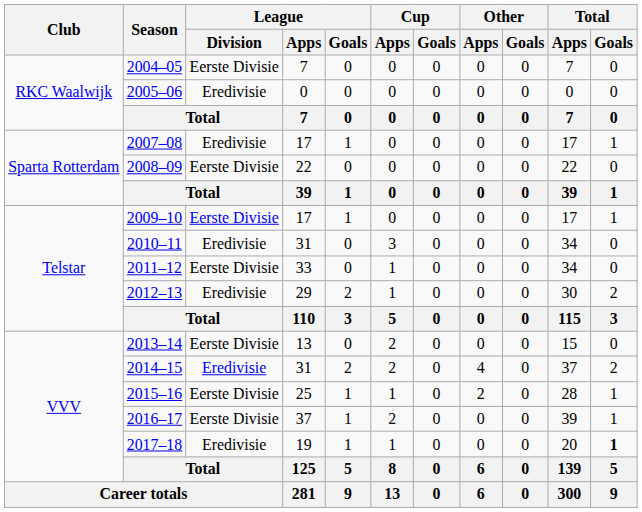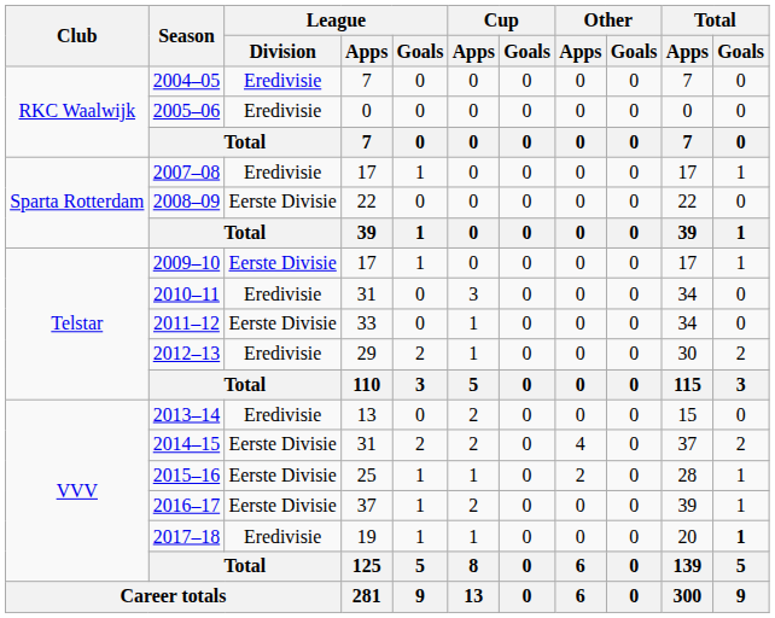 <table class="wikitable" style="text-align: center">
 <tr>
 <th rowspan="2">Club</th>
 <th rowspan="2">Season</th>
 <th colspan="3">League</th>
 <th colspan="2">Cup</th>
 <th colspan="2">Other</th>
 <th colspan="2">Total</th>
 </tr>
 <tr>
 <th>Division</th>
 <th>Apps</th>
 <th>Goals</th>
 <th>Apps</th>
 <th>Goals</th>
 <th>Apps</th>
 <th>Goals</th>
 <th>Apps</th>
 <th>Goals</th>
 </tr>
 <tr>
 <td rowspan="3"><a href='#'>RKC Waalwijk</a></td>
 <td><a href='#'>2004–05</a></td>
-<td>Eerste Divisie</td>
+<td><a href='#'>Eredivisie</a></td>
 <td>7</td>
 <td>0</td>
 <td>0</td>
 <td>0</td>
 <td>0</td>
 <td>0</td>
 <td>7</td>
 <td>0</td>
 </tr>
 <tr>
 <td><a href='#'>2005–06</a></td>
 <td>Eredivisie</td>
 <td>0</td>
 <td>0</td>
 <td>0</td>
 <td>0</td>
 <td>0</td>
 <td>0</td>
 <td>0</td>
 <td>0</td>
 </tr>
 <tr>
 <th colspan="2">Total</th>
 <th>7</th>
 <th>0</th>
 <th>0</th>
 <th>0</th>
 <th>0</th>
 <th>0</th>
 <th>7</th>
 <th>0</th>
 </tr>
 <tr>
 <td rowspan="3"><a href='#'>Sparta Rotterdam</a></td>
 <td><a href='#'>2007–08</a></td>
 <td>Eredivisie</td>
 <td>17</td>
 <td>1</td>
 <td>0</td>
 <td>0</td>
 <td>0</td>
 <td>0</td>
 <td>17</td>
 <td>1</td>
 </tr>
 <tr>
 <td><a href='#'>2008–09</a></td>
 <td>Eerste Divisie</td>
 <td>22</td>
 <td>0</td>
 <td>0</td>
 <td>0</td>
 <td>0</td>
 <td>0</td>
 <td>22</td>
 <td>0</td>
 </tr>
 <tr>
 <th colspan="2">Total</th>
 <th>39</th>
 <th>1</th>
 <th>0</th>
 <th>0</th>
 <th>0</th>
 <th>0</th>
 <th>39</th>
 <th>1</th>
 </tr>
 <tr>
 <td rowspan="5"><a href='#'>Telstar</a></td>
 <td><a href='#'>2009–10</a></td>
 <td><a href='#'>Eerste Divisie</a></td>
 <td>17</td>
 <td>1</td>
 <td>0</td>
 <td>0</td>
 <td>0</td>
 <td>0</td>
 <td>17</td>
 <td>1</td>
 </tr>
 <tr>
 <td><a href='#'>2010–11</a></td>
 <td>Eredivisie</td>
 <td>31</td>
 <td>0</td>
 <td>3</td>
 <td>0</td>
 <td>0</td>
 <td>0</td>
 <td>34</td>
 <td>0</td>
 </tr>
 <tr>
 <td><a href='#'>2011–12</a></td>
 <td>Eerste Divisie</td>
 <td>33</td>
 <td>0</td>
 <td>1</td>
 <td>0</td>
 <td>0</td>
 <td>0</td>
 <td>34</td>
 <td>0</td>
 </tr>
 <tr>
 <td><a href='#'>2012–13</a></td>
 <td>Eredivisie</td>
 <td>29</td>
 <td>2</td>
 <td>1</td>
 <td>0</td>
 <td>0</td>
 <td>0</td>
 <td>30</td>
 <td>2</td>
 </tr>
 <tr>
 <th colspan="2">Total</th>
 <th>110</th>
 <th>3</th>
 <th>5</th>
 <th>0</th>
 <th>0</th>
 <th>0</th>
 <th>115</th>
 <th>3</th>
 </tr>
 <tr>
 <td rowspan="6"><a href='#'>VVV</a></td>
 <td><a href='#'>2013–14</a></td>
-<td>Eerste Divisie</td>
+<td>Eredivisie</td>
 <td>13</td>
 <td>0</td>
 <td>2</td>
 <td>0</td>
 <td>0</td>
 <td>0</td>
 <td>15</td>
 <td>0</td>
 </tr>
 <tr>
 <td><a href='#'>2014–15</a></td>
-<td><a href='#'>Eredivisie</a></td>
+<td>Eerste Divisie</td>
 <td>31</td>
 <td>2</td>
 <td>2</td>
 <td>0</td>
 <td>4</td>
 <td>0</td>
 <td>37</td>
 <td>2</td>
 </tr>
 <tr>
 <td><a href='#'>2015–16</a></td>
 <td>Eerste Divisie</td>
 <td>25</td>
 <td>1</td>
 <td>1</td>
 <td>0</td>
 <td>2</td>
 <td>0</td>
 <td>28</td>
 <td>1</td>
 </tr>
 <tr>
 <td><a href='#'>2016–17</a></td>
 <td>Eerste Divisie</td>
 <td>37</td>
 <td>1</td>
 <td>2</td>
 <td>0</td>
 <td>0</td>
 <td>0</td>
 <td>39</td>
 <td>1</td>
 </tr>
 <tr>
 <td><a href='#'>2017–18</a></td>
 <td>Eredivisie</td>
 <td>19</td>
 <td>1</td>
 <td>1</td>
 <td>0</td>
 <td>0</td>
 <td>0</td>
 <td>20</td>
 <td><strong>1</strong></td>
 </tr>
 <tr>
 <th colspan="2">Total</th>
 <th>125</th>
 <th>5</th>
 <th>8</th>
 <th>0</th>
 <th>6</th>
 <th>0</th>
 <th>139</th>
 <th>5</th>
 </tr>
 <tr>
 <th colspan="3">Career totals</th>
 <th>281</th>
 <th>9</th>
 <th>13</th>
 <th>0</th>
 <th>6</th>
 <th>0</th>
 <th>300</th>
 <th>9</th>
 </tr>
 </table>
